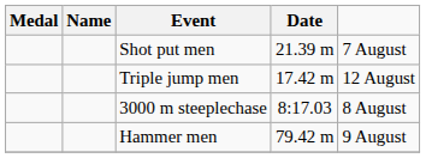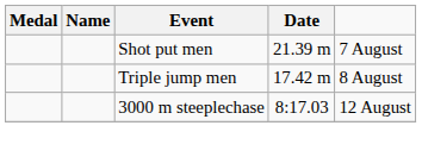 <table class="wikitable" style="font-size:90%">
 <tr>
 <th>Medal</th>
 <th>Name</th>
 <th>Event</th>
 <th>Date</th>
 </tr>
 <tr>
 <td align=center></td>
 <td></td>
 <td>Shot put men</td>
 <td align=center>21.39 m</td>
 <td>7 August</td>
 </tr>
 <tr>
 <td align=center></td>
 <td></td>
 <td>Triple jump men</td>
 <td align=center>17.42 m</td>
-<td>12 August</td>
+<td>8 August</td>
 </tr>
 <tr>
 <td align=center></td>
 <td></td>
 <td>3000 m  steeplechase</td>
 <td align=center>8:17.03</td>
-<td>8 August</td>
-</tr>
-<tr>
-<td align=center></td>
-<td></td>
-<td>Hammer men</td>
-<td align=center>79.42 m</td>
-<td>9 August</td>
+<td>12 August</td>
 </tr>
 <tr>
 </tr>
 </table>
